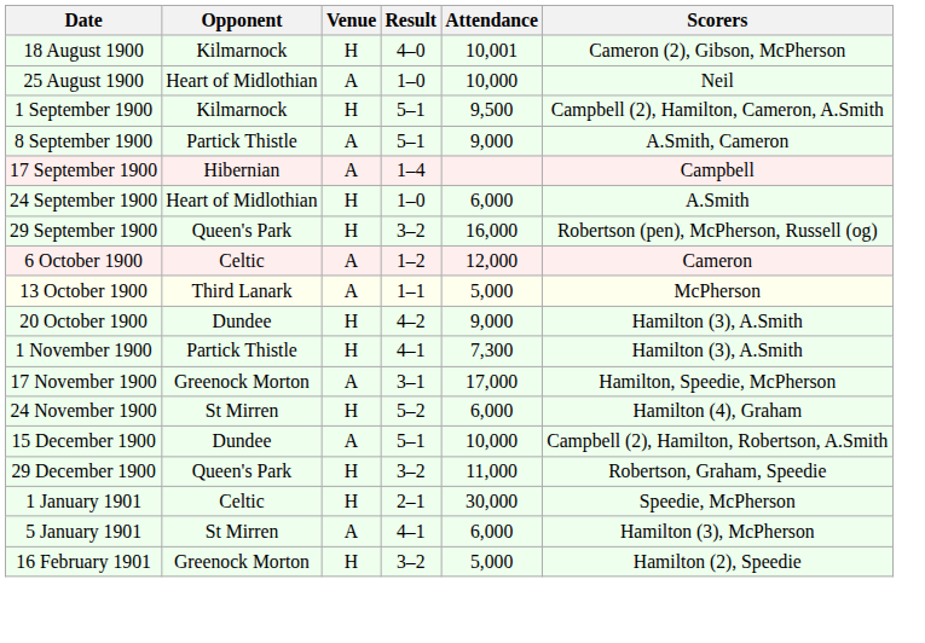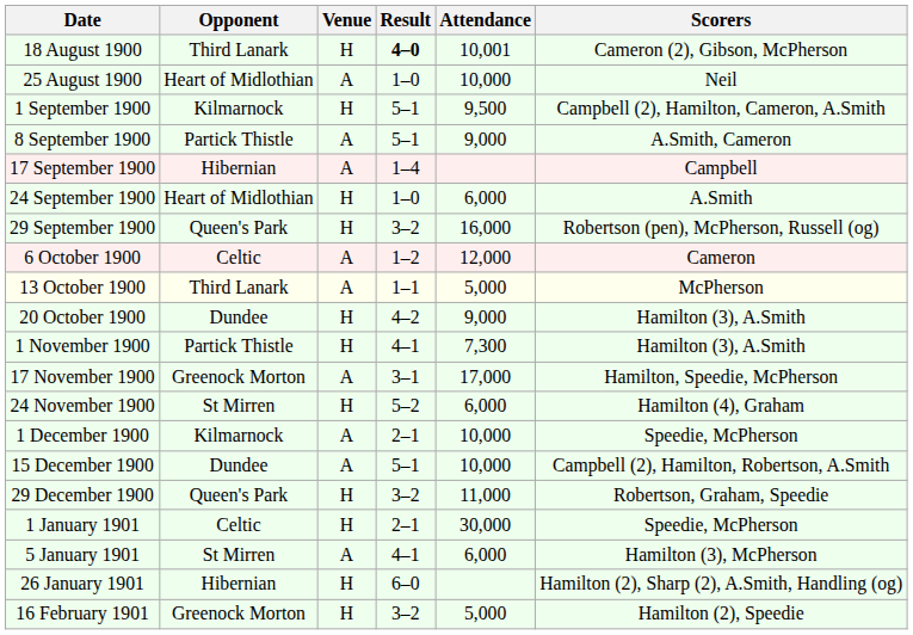 <table class="wikitable sortable" style="font-size:100%; text-align:center">
 <tr>
 <th>Date</th>
 <th>Opponent</th>
 <th>Venue</th>
 <th>Result</th>
 <th>Attendance</th>
 <th>Scorers</th>
 </tr>
 <tr bgcolor = "#EEFFEE">
 <td>18 August 1900</td>
-<td>Kilmarnock</td>
+<td>Third Lanark</td>
 <td>H</td>
-<td>4–0</td>
+<td><strong>4–0</strong></td>
 <td>10,001</td>
 <td>Cameron (2), Gibson, McPherson</td>
 </tr>
 <tr bgcolor = "#EEFFEE">
 <td>25 August 1900</td>
 <td>Heart of Midlothian</td>
 <td>A</td>
 <td>1–0</td>
 <td>10,000</td>
 <td>Neil</td>
 </tr>
 <tr bgcolor = "#EEFFEE">
 <td>1 September 1900</td>
 <td>Kilmarnock</td>
 <td>H</td>
 <td>5–1</td>
 <td>9,500</td>
 <td>Campbell (2), Hamilton, Cameron, A.Smith</td>
 </tr>
 <tr bgcolor = "#EEFFEE">
 <td>8 September 1900</td>
 <td>Partick Thistle</td>
 <td>A</td>
 <td>5–1</td>
 <td>9,000</td>
 <td>A.Smith, Cameron</td>
 </tr>
 <tr bgcolor = "#FFEEEE">
 <td>17 September 1900</td>
 <td>Hibernian</td>
 <td>A</td>
 <td>1–4</td>
 <td></td>
 <td>Campbell</td>
 </tr>
 <tr bgcolor = "#EEFFEE">
 <td>24 September 1900</td>
 <td>Heart of Midlothian</td>
 <td>H</td>
 <td>1–0</td>
 <td>6,000</td>
 <td>A.Smith</td>
 </tr>
 <tr bgcolor = "#EEFFEE">
 <td>29 September 1900</td>
 <td>Queen's Park</td>
 <td>H</td>
 <td>3–2</td>
 <td>16,000</td>
 <td>Robertson (pen), McPherson, Russell (og)</td>
 </tr>
 <tr bgcolor = "#FFEEEE">
 <td>6 October 1900</td>
 <td>Celtic</td>
 <td>A</td>
 <td>1–2</td>
 <td>12,000</td>
 <td>Cameron</td>
 </tr>
 <tr bgcolor = "#FFFFEE">
 <td>13 October 1900</td>
 <td>Third Lanark</td>
 <td>A</td>
 <td>1–1</td>
 <td>5,000</td>
 <td>McPherson</td>
 </tr>
 <tr bgcolor = "#EEFFEE">
 <td>20 October 1900</td>
 <td>Dundee</td>
 <td>H</td>
 <td>4–2</td>
 <td>9,000</td>
 <td>Hamilton (3), A.Smith</td>
 </tr>
 <tr bgcolor = "#EEFFEE">
 <td>1 November 1900</td>
 <td>Partick Thistle</td>
 <td>H</td>
 <td>4–1</td>
 <td>7,300</td>
 <td>Hamilton (3), A.Smith</td>
 </tr>
 <tr bgcolor = "#EEFFEE">
 <td>17 November 1900</td>
 <td>Greenock Morton</td>
 <td>A</td>
 <td>3–1</td>
 <td>17,000</td>
 <td>Hamilton, Speedie, McPherson</td>
 </tr>
 <tr bgcolor = "#EEFFEE">
 <td>24 November 1900</td>
 <td>St Mirren</td>
 <td>H</td>
 <td>5–2</td>
 <td>6,000</td>
 <td>Hamilton (4), Graham</td>
 </tr>
 <tr bgcolor = "#EEFFEE">
+<td>1 December 1900</td>
+<td>Kilmarnock</td>
+<td>A</td>
+<td>2–1</td>
+<td>10,000</td>
+<td>Speedie, McPherson</td>
+</tr>
+<tr bgcolor = "#EEFFEE">
 <td>15 December 1900</td>
 <td>Dundee</td>
 <td>A</td>
 <td>5–1</td>
 <td>10,000</td>
 <td>Campbell (2), Hamilton, Robertson, A.Smith</td>
 </tr>
 <tr bgcolor = "#EEFFEE">
 <td>29 December 1900</td>
 <td>Queen's Park</td>
 <td>H</td>
 <td>3–2</td>
 <td>11,000</td>
 <td>Robertson, Graham, Speedie</td>
 </tr>
 <tr bgcolor = "#EEFFEE">
 <td>1 January 1901</td>
 <td>Celtic</td>
 <td>H</td>
 <td>2–1</td>
 <td>30,000</td>
 <td>Speedie, McPherson</td>
 </tr>
 <tr bgcolor = "#EEFFEE">
 <td>5 January 1901</td>
 <td>St Mirren</td>
 <td>A</td>
 <td>4–1</td>
 <td>6,000</td>
 <td>Hamilton (3), McPherson</td>
 </tr>
 <tr bgcolor = "#EEFFEE">
+<td>26 January 1901</td>
+<td>Hibernian</td>
+<td>H</td>
+<td>6–0</td>
+<td></td>
+<td>Hamilton (2), Sharp (2), A.Smith, Handling (og)</td>
+</tr>
+<tr bgcolor = "#EEFFEE">
 <td>16 February 1901</td>
 <td>Greenock Morton</td>
 <td>H</td>
 <td>3–2</td>
 <td>5,000</td>
 <td>Hamilton (2), Speedie</td>
 </tr>
 </table>
